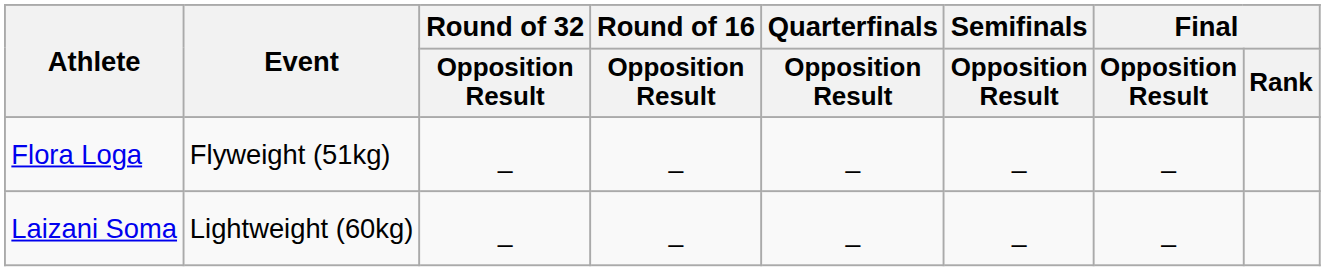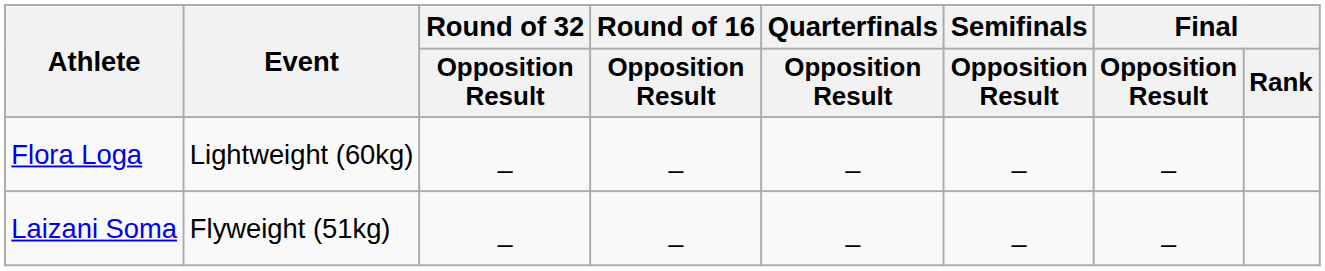 <table class="wikitable" style="font-size:90%;">
 <tr>
 <th rowspan=2>Athlete</th>
 <th rowspan=2>Event</th>
 <th>Round of 32</th>
 <th>Round of 16</th>
 <th>Quarterfinals</th>
 <th>Semifinals</th>
 <th colspan=2>Final</th>
 </tr>
 <tr style="font-size:95%">
 <th>Opposition<br>Result</th>
 <th>Opposition<br>Result</th>
 <th>Opposition<br>Result</th>
 <th>Opposition<br>Result</th>
 <th>Opposition<br>Result</th>
 <th>Rank</th>
 </tr>
 <tr align=center>
 <td align=left><a href='#'>Flora Loga</a></td>
-<td align=left>Flyweight (51kg)</td>
+<td align=left>Lightweight (60kg)</td>
 <td><br> –</td>
 <td><br> –</td>
 <td><br> –</td>
 <td><br> –</td>
 <td><br>  –</td>
 <td></td>
 </tr>
 <tr align=center>
 <td align=left><a href='#'>Laizani Soma</a></td>
-<td align=left>Lightweight (60kg)</td>
+<td align=left>Flyweight (51kg)</td>
 <td><br> –</td>
 <td><br> –</td>
 <td><br> –</td>
 <td><br> –</td>
 <td><br>  –</td>
 <td></td>
 </tr>
 </table>
